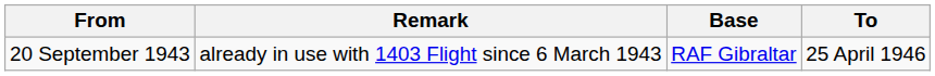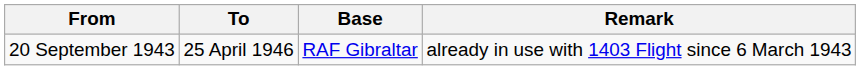 <table class="wikitable">
 <tr>
 <th>From</th>
+<th>To</th>
+<th>Base</th>
 <th>Remark</th>
-<th>Base</th>
-<th>To</th>
 </tr>
 <tr>
 <td>20 September 1943</td>
+<td>25 April 1946</td>
+<td><a href='#'>RAF Gibraltar</a></td>
 <td>already in use with <a href='#'>1403 Flight</a> since 6 March 1943</td>
-<td><a href='#'>RAF Gibraltar</a></td>
-<td>25 April 1946</td>
 </tr>
 </table>
